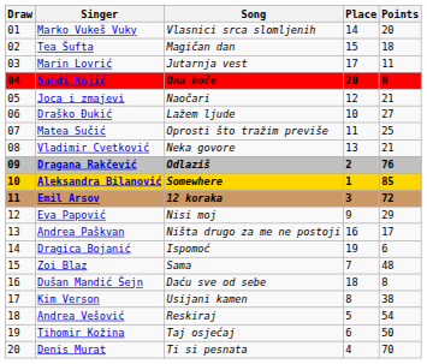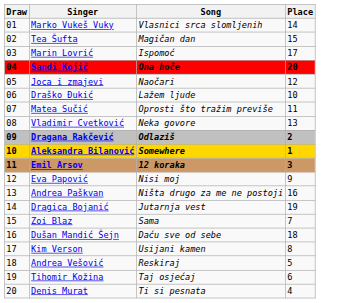 <table class="sortable wikitable">
 <tr>
 <th>Draw</th>
 <th>Singer</th>
 <th>Song</th>
 <th>Place</th>
-<th>Points</th>
 </tr>
 <tr>
 <td>01</td>
 <td> <a href='#'>Marko Vukeš Vuky</a></td>
 <td><em>Vlasnici srca slomljenih</em></td>
 <td>14</td>
-<td>20</td>
 </tr>
 <tr>
 <td>02</td>
 <td> <a href='#'>Tea Šufta</a></td>
 <td><em>Magičan dan</em></td>
 <td>15</td>
-<td>18</td>
 </tr>
 <tr>
 <td>03</td>
 <td> <a href='#'>Marin Lovrić</a></td>
-<td><em>Jutarnja vest</em></td>
+<td><em>Ispomoć</em></td>
 <td>17</td>
-<td>11</td>
 </tr>
 <tr style="font-weight:bold; background: red;">
 <td>04</td>
 <td> <a href='#'>Sandi Kojič</a></td>
 <td><em>Ona hoče</em></td>
 <td>20</td>
-<td>0</td>
 </tr>
 <tr>
 <td>05</td>
 <td> <a href='#'>Joca i zmajevi</a></td>
 <td><em>Naočari</em></td>
 <td>12</td>
-<td>21</td>
 </tr>
 <tr>
 <td>06</td>
 <td> <a href='#'>Draško Đukić</a></td>
 <td><em>Lažem ljude</em></td>
 <td>10</td>
-<td>27</td>
 </tr>
 <tr>
 <td>07</td>
 <td> <a href='#'>Matea Sučić</a></td>
 <td><em>Oprosti što tražim previše</em></td>
 <td>11</td>
-<td>25</td>
 </tr>
 <tr>
 <td>08</td>
 <td> <a href='#'>Vladimir Cvetković</a></td>
 <td><em>Neka govore</em></td>
 <td>13</td>
-<td>21</td>
 </tr>
 <tr style="font-weight:bold; background: silver;">
 <td>09</td>
 <td> <a href='#'>Dragana Rakčević</a></td>
 <td><em>Odlaziš</em></td>
 <td>2</td>
-<td>76</td>
 </tr>
 <tr style="font-weight:bold; background: gold;">
 <td>10</td>
 <td> <strong><a href='#'>Aleksandra Bilanović</a></strong></td>
 <td><em>Somewhere</em></td>
 <td>1</td>
-<td>85</td>
 </tr>
 <tr style="font-weight:bold; background:#CC9966;">
 <td>11</td>
 <td> <a href='#'>Emil Arsov</a></td>
 <td><em>12 koraka</em></td>
 <td>3</td>
-<td>72</td>
 </tr>
 <tr>
 <td>12</td>
 <td> <a href='#'>Eva Papović</a></td>
 <td><em>Nisi moj</em></td>
 <td>9</td>
-<td>29</td>
 </tr>
 <tr>
 <td>13</td>
 <td> <a href='#'>Andrea Paškvan</a></td>
 <td><em>Ništa drugo za me ne postoji</em></td>
 <td>16</td>
-<td>17</td>
 </tr>
 <tr>
 <td>14</td>
 <td> <a href='#'>Dragica Bojanić</a></td>
-<td><em>Ispomoć</em></td>
+<td><em>Jutarnja vest</em></td>
 <td>19</td>
-<td>6</td>
 </tr>
 <tr>
 <td>15</td>
 <td> <a href='#'>Zoi Blaz</a></td>
 <td><em>Sama</em></td>
 <td>7</td>
-<td>48</td>
 </tr>
 <tr>
 <td>16</td>
 <td> <a href='#'>Dušan Mandić Šejn</a></td>
 <td><em>Daću sve od sebe</em></td>
 <td>18</td>
-<td>8</td>
 </tr>
 <tr>
 <td>17</td>
 <td> <a href='#'>Kim Verson</a></td>
 <td><em>Usijani kamen</em></td>
 <td>8</td>
-<td>38</td>
 </tr>
 <tr>
 <td>18</td>
 <td> <a href='#'>Andrea Vešović</a></td>
 <td><em>Reskiraj</em></td>
 <td>5</td>
-<td>54</td>
 </tr>
 <tr>
 <td>19</td>
 <td> <a href='#'>Tihomir Kožina</a></td>
 <td><em>Taj osjećaj</em></td>
 <td>6</td>
-<td>50</td>
 </tr>
 <tr>
 <td>20</td>
 <td> <a href='#'>Denis Murat</a></td>
 <td><em>Ti si pesnata</em></td>
 <td>4</td>
-<td>70</td>
 </tr>
 </table>
